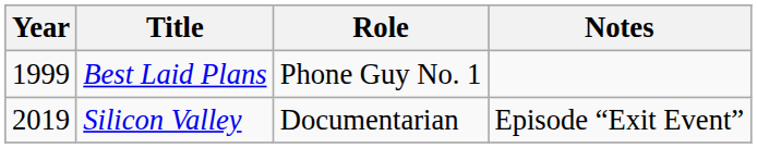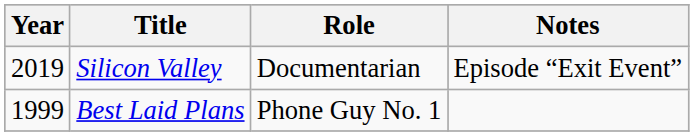 <table class="wikitable sortable">
 <tr>
 <th>Year</th>
 <th>Title</th>
 <th>Role</th>
 <th>Notes</th>
 </tr>
 <tr>
+<td>2019</td>
+<td><em><a href='#'>Silicon Valley</a></em></td>
+<td>Documentarian</td>
+<td>Episode “Exit Event”</td>
+</tr>
+<tr>
 <td>1999</td>
 <td><em><a href='#'>Best Laid Plans</a></em></td>
 <td>Phone Guy No. 1</td>
 <td></td>
 </tr>
-<tr>
-<td>2019</td>
-<td><em><a href='#'>Silicon Valley</a></em></td>
-<td>Documentarian</td>
-<td>Episode “Exit Event”</td>
-</tr>
 </table>
